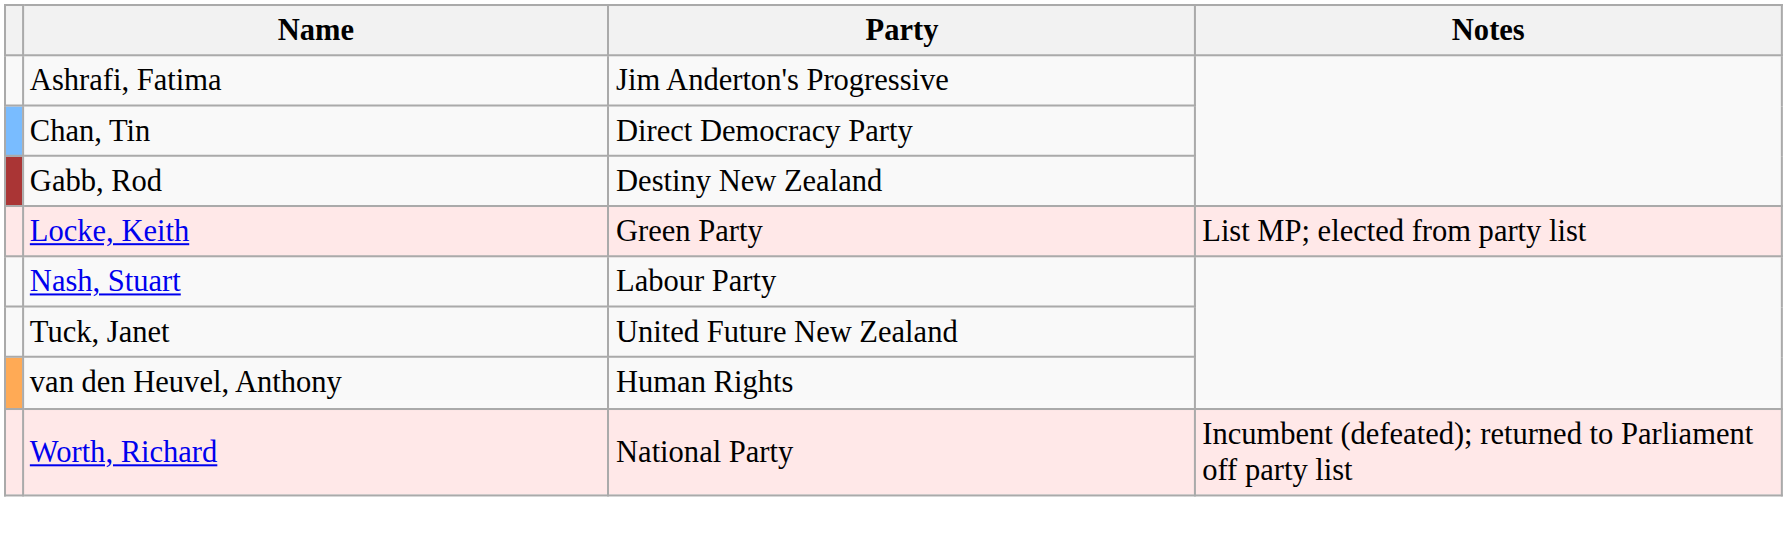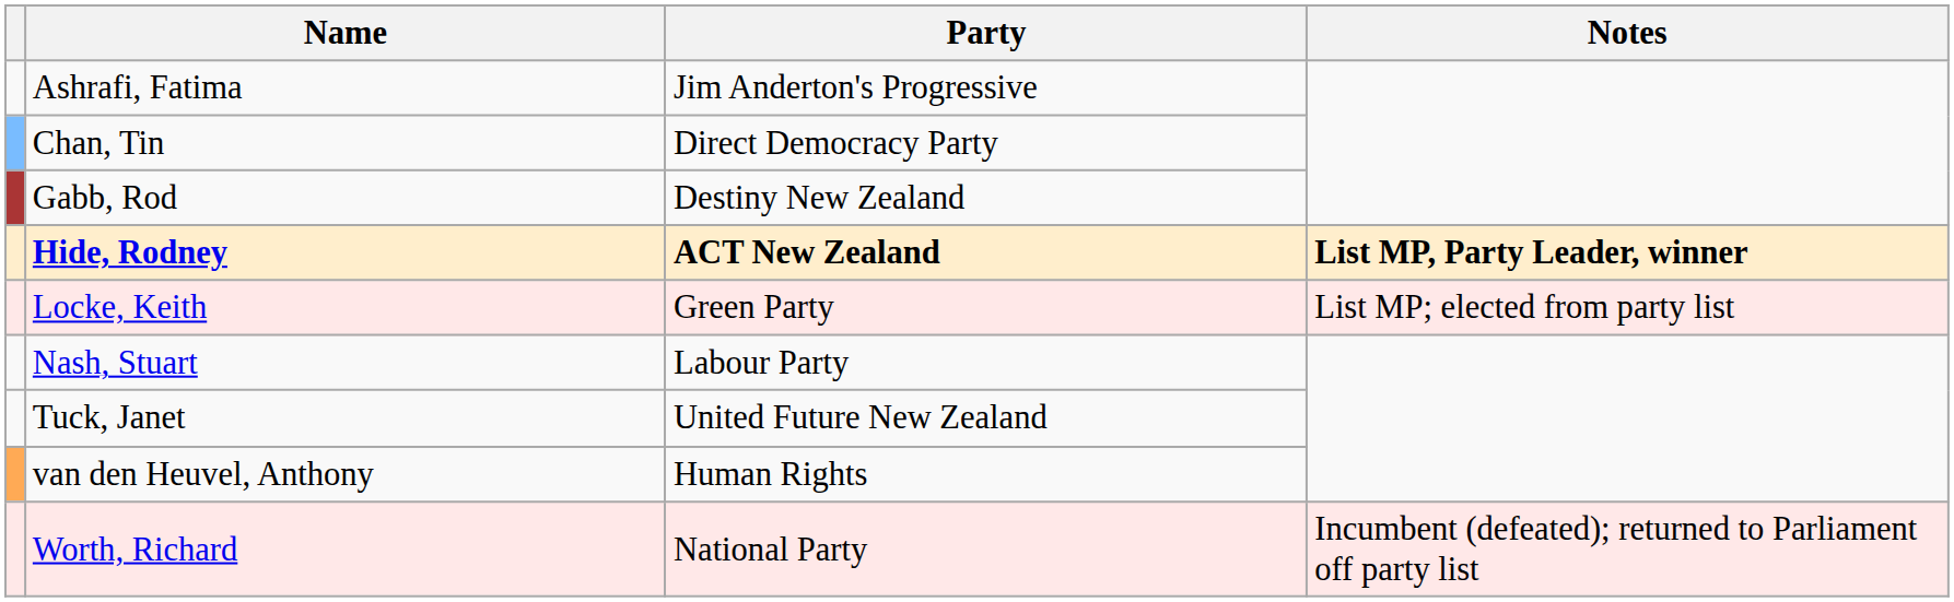 <table class="wikitable" width="70%" style="font-size:95%;">
 <tr>
 <th width=1%></th>
 <th width=33%>Name</th>
 <th width=33%>Party</th>
 <th width=33%>Notes</th>
 </tr>
 <tr -->
 <td bgcolor=></td>
 <td>Ashrafi, Fatima</td>
 <td>Jim Anderton's Progressive</td>
 </tr>
 <tr -->
 <td bgcolor=#79bcff></td>
 <td>Chan, Tin</td>
 <td>Direct Democracy Party</td>
 </tr>
 <tr -->
 <td bgcolor=#aa3535></td>
 <td>Gabb, Rod</td>
 <td>Destiny New Zealand</td>
+</tr>
+<tr ---- bgcolor=#FFEECC>
+<td bgcolor=></td>
+<td><strong><a href='#'>Hide, Rodney</a></strong></td>
+<td><strong>ACT New Zealand</strong></td>
+<td><strong>List MP, Party Leader, winner</strong></td>
 </tr>
 <tr ---- bgcolor=#FFE8E8>
 <td bgcolor=></td>
 <td><a href='#'>Locke, Keith</a></td>
 <td>Green Party</td>
 <td>List MP; elected from party list</td>
 </tr>
 <tr -->
 <td bgcolor=></td>
 <td><a href='#'>Nash, Stuart</a></td>
 <td>Labour Party</td>
 </tr>
 <tr -->
 <td bgcolor=></td>
 <td>Tuck, Janet</td>
 <td>United Future New Zealand</td>
 </tr>
 <tr -->
 <td bgcolor=#ffaa55></td>
 <td>van den Heuvel, Anthony</td>
 <td>Human Rights</td>
 </tr>
 <tr ---- bgcolor=#FFE8E8>
 <td bgcolor=></td>
 <td><a href='#'>Worth, Richard</a></td>
 <td>National Party</td>
 <td>Incumbent (defeated); returned to Parliament off party list</td>
 </tr>
 </table>
